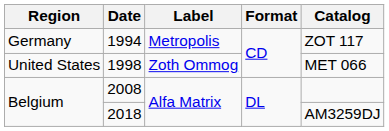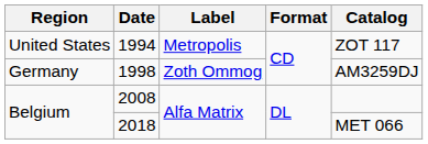 <table class="wikitable">
 <tr>
 <th>Region</th>
 <th>Date</th>
 <th>Label</th>
 <th>Format</th>
 <th>Catalog</th>
 </tr>
 <tr>
-<td>Germany</td>
+<td>United States</td>
 <td>1994</td>
 <td><a href='#'>Metropolis</a></td>
 <td rowspan="2"><a href='#'>CD</a></td>
 <td>ZOT 117</td>
 </tr>
 <tr>
-<td>United States</td>
+<td>Germany</td>
 <td>1998</td>
 <td><a href='#'>Zoth Ommog</a></td>
-<td>MET 066</td>
+<td>AM3259DJ</td>
 </tr>
 <tr>
 <td rowspan="2">Belgium</td>
 <td>2008</td>
 <td rowspan="2"><a href='#'>Alfa Matrix</a></td>
 <td rowspan="2"><a href='#'>DL</a></td>
 <td></td>
 </tr>
 <tr>
 <td>2018</td>
-<td>AM3259DJ</td>
+<td>MET 066</td>
 </tr>
 </table>
